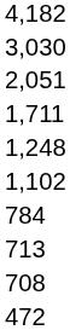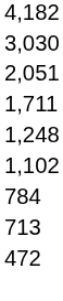 <table>
 <tr>
 <td></td>
 <td>4,182</td>
 </tr>
 <tr>
 <td></td>
 <td>3,030</td>
 </tr>
 <tr>
 <td></td>
 <td>2,051</td>
 </tr>
 <tr>
 <td></td>
 <td>1,711</td>
 </tr>
 <tr>
 <td></td>
 <td>1,248</td>
 </tr>
 <tr>
 <td></td>
 <td>1,102</td>
 </tr>
 <tr>
 <td></td>
 <td>784</td>
 </tr>
 <tr>
 <td></td>
 <td>713</td>
 </tr>
 <tr>
 <td></td>
-<td>708</td>
-</tr>
-<tr>
-<td></td>
 <td>472</td>
 </tr>
 </table>
